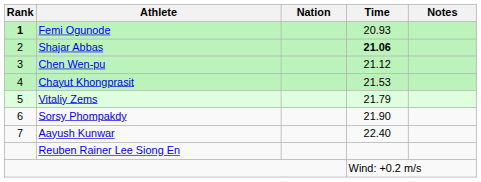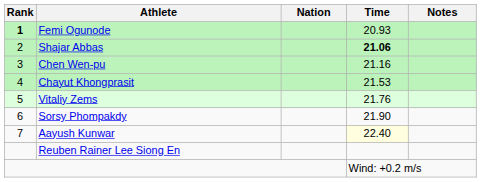 <table class="wikitable sortable" style="text-align:center;width: 55%;">
 <tr>
 <th scope="col" style="width: 10px;">Rank</th>
 <th scope="col">Athlete</th>
 <th scope="col">Nation</th>
 <th scope="col">Time</th>
 <th scope="col">Notes</th>
 </tr>
 <tr bgcolor=bbf3bb>
 <td><strong>1</strong></td>
 <td align=left><a href='#'>Femi Ogunode</a></td>
 <td align=left></td>
 <td>20.93</td>
 <td></td>
 </tr>
 <tr bgcolor=bbf3bb>
 <td>2</td>
 <td align=left><a href='#'>Shajar Abbas</a></td>
 <td align=left></td>
 <td><strong>21.06</strong></td>
 <td></td>
 </tr>
 <tr bgcolor=bbf3bb>
 <td>3</td>
 <td align=left><a href='#'>Chen Wen-pu</a></td>
 <td align=left></td>
-<td>21.12</td>
+<td>21.16</td>
 <td></td>
 </tr>
 <tr bgcolor=bbf3bb>
 <td>4</td>
 <td align=left><a href='#'>Chayut Khongprasit</a></td>
 <td align=left></td>
 <td>21.53</td>
 <td></td>
 </tr>
 <tr bgcolor=ddffdd>
 <td>5</td>
 <td align=left><a href='#'>Vitaliy Zems</a></td>
 <td align=left></td>
-<td>21.79</td>
+<td>21.76</td>
 <td></td>
 </tr>
 <tr>
 <td>6</td>
 <td align=left><a href='#'>Sorsy Phompakdy</a></td>
 <td align=left></td>
 <td>21.90</td>
 <td><strong></strong></td>
 </tr>
 <tr>
 <td>7</td>
 <td align=left><a href='#'>Aayush Kunwar</a></td>
 <td align=left></td>
-<td>22.40</td>
+<td style="background: lightyellow;">22.40</td>
 <td></td>
 </tr>
 <tr>
 <td></td>
 <td align=left><a href='#'>Reuben Rainer Lee Siong En</a></td>
 <td align=left></td>
 <td></td>
 <td></td>
 </tr>
 <tr class="sortbottom">
 <td colspan="3"></td>
 <td colspan="2" style="text-align:left;">Wind: +0.2 m/s</td>
 </tr>
 </table>
